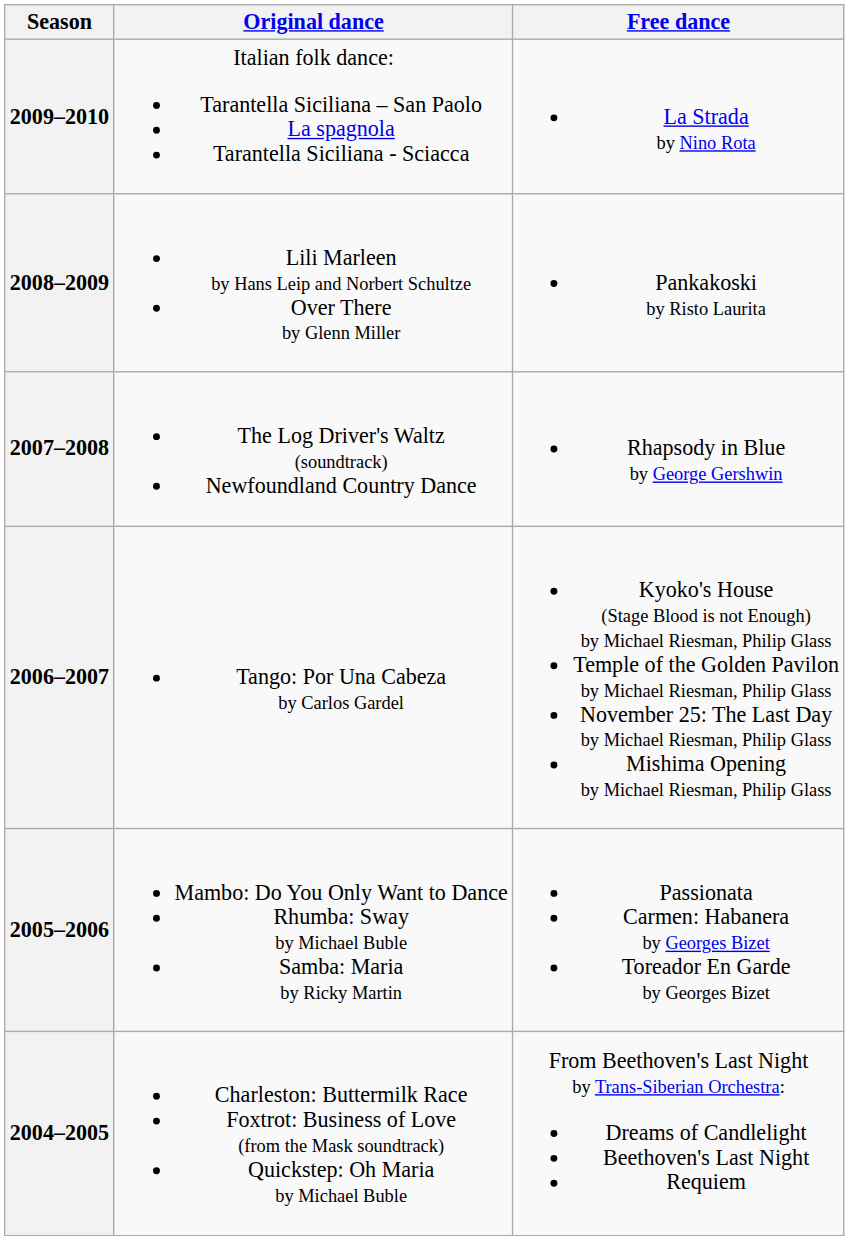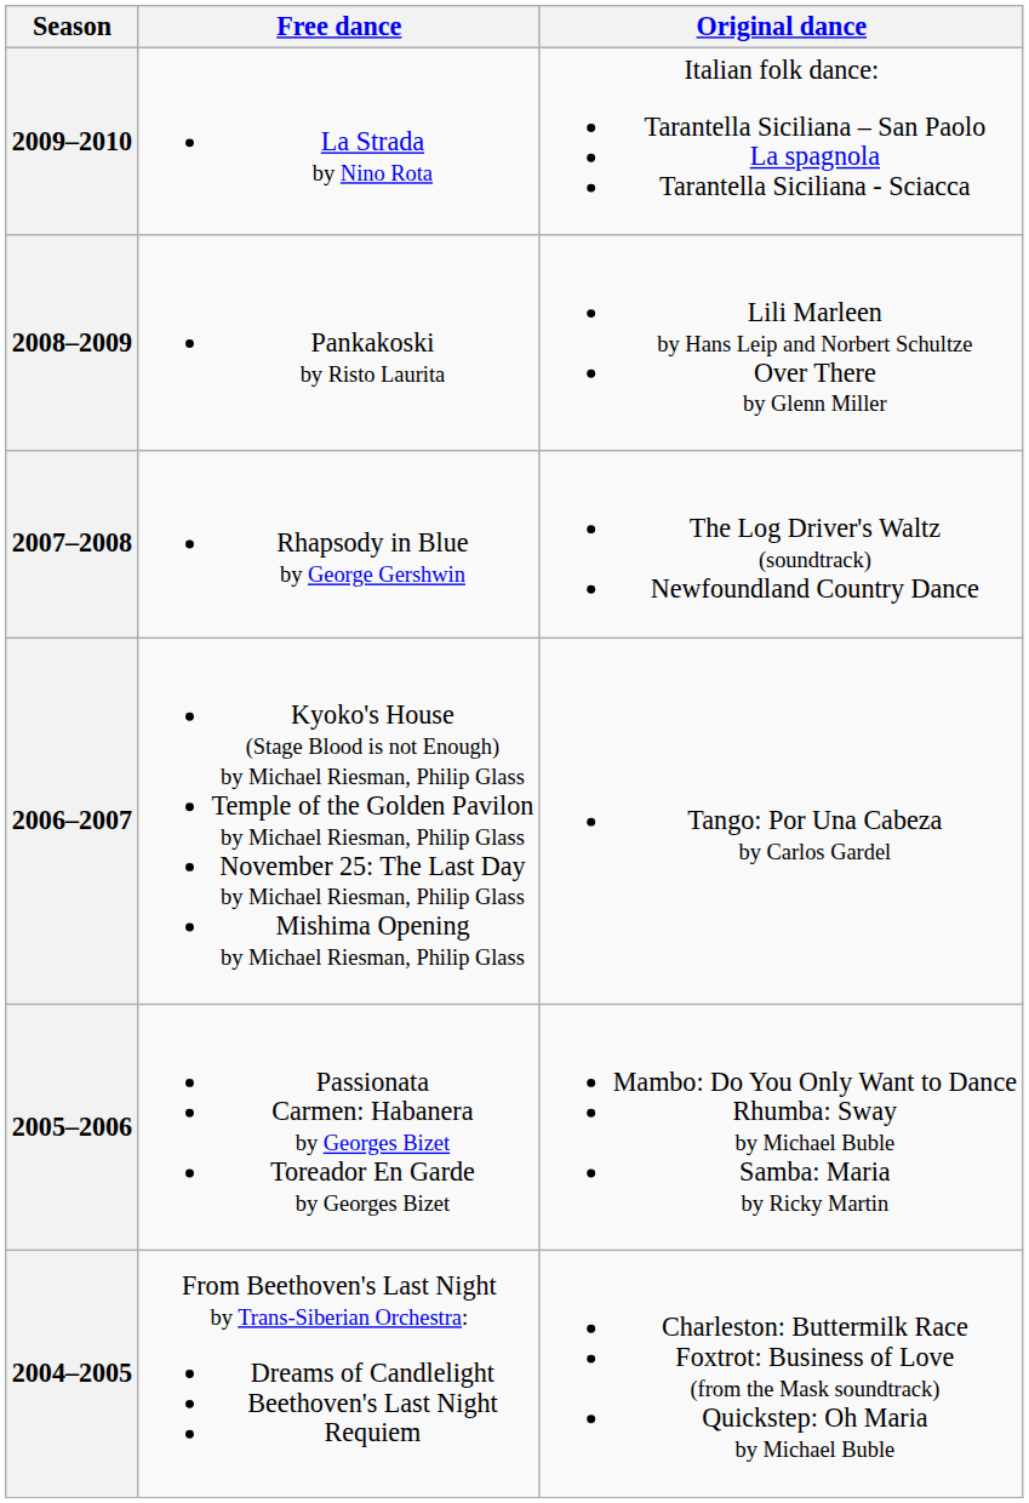 <table class="wikitable" style="text-align:center">
 <tr>
 <th>Season</th>
+<th><a href='#'>Free dance</a></th>
 <th><a href='#'>Original dance</a></th>
-<th><a href='#'>Free dance</a></th>
 </tr>
 <tr>
 <th>2009–2010</th>
+<td><br><ul><li><a href='#'>La Strada</a> <br><small> by <a href='#'>Nino Rota</a> </small></li></ul></td>
 <td>Italian folk dance:<br><ul><li>Tarantella Siciliana – San Paolo</li><li><a href='#'>La spagnola</a></li><li>Tarantella Siciliana - Sciacca</li></ul></td>
-<td><br><ul><li><a href='#'>La Strada</a> <br><small> by <a href='#'>Nino Rota</a> </small></li></ul></td>
 </tr>
 <tr>
 <th>2008–2009</th>
+<td><br><ul><li>Pankakoski <br><small> by Risto Laurita </small></li></ul></td>
 <td><br><ul><li>Lili Marleen <br><small> by Hans Leip and Norbert Schultze </small></li><li>Over There <br><small> by Glenn Miller </small></li></ul></td>
-<td><br><ul><li>Pankakoski <br><small> by Risto Laurita </small></li></ul></td>
 </tr>
 <tr>
 <th>2007–2008</th>
+<td><br><ul><li>Rhapsody in Blue <br><small> by <a href='#'>George Gershwin</a> </small></li></ul></td>
 <td><br><ul><li>The Log Driver's Waltz <br><small> (soundtrack) </small></li><li>Newfoundland Country Dance</li></ul></td>
-<td><br><ul><li>Rhapsody in Blue <br><small> by <a href='#'>George Gershwin</a> </small></li></ul></td>
 </tr>
 <tr>
 <th>2006–2007</th>
+<td><br><ul><li>Kyoko's House <br><small> (Stage Blood is not Enough) <br> by Michael Riesman, Philip Glass </small></li><li>Temple of the Golden Pavilon <br><small> by Michael Riesman, Philip Glass </small></li><li>November 25: The Last Day <br><small> by Michael Riesman, Philip Glass </small></li><li>Mishima Opening <br><small> by Michael Riesman, Philip Glass </small></li></ul></td>
 <td><br><ul><li>Tango: Por Una Cabeza <br><small> by Carlos Gardel </small></li></ul></td>
-<td><br><ul><li>Kyoko's House <br><small> (Stage Blood is not Enough) <br> by Michael Riesman, Philip Glass </small></li><li>Temple of the Golden Pavilon <br><small> by Michael Riesman, Philip Glass </small></li><li>November 25: The Last Day <br><small> by Michael Riesman, Philip Glass </small></li><li>Mishima Opening <br><small> by Michael Riesman, Philip Glass </small></li></ul></td>
 </tr>
 <tr>
 <th>2005–2006</th>
+<td><br><ul><li>Passionata</li><li>Carmen: Habanera <br><small> by <a href='#'>Georges Bizet</a> </small></li><li>Toreador En Garde <br><small> by Georges Bizet </small></li></ul></td>
 <td><br><ul><li>Mambo: Do You Only Want to Dance</li><li>Rhumba: Sway <br><small> by Michael Buble </small></li><li>Samba: Maria <br><small> by Ricky Martin </small></li></ul></td>
-<td><br><ul><li>Passionata</li><li>Carmen: Habanera <br><small> by <a href='#'>Georges Bizet</a> </small></li><li>Toreador En Garde <br><small> by Georges Bizet </small></li></ul></td>
 </tr>
 <tr>
 <th>2004–2005</th>
+<td>From Beethoven's Last Night <br><small> by <a href='#'>Trans-Siberian Orchestra</a>: </small><br><ul><li>Dreams of Candlelight</li><li>Beethoven's Last Night</li><li>Requiem</li></ul></td>
 <td><br><ul><li>Charleston: Buttermilk Race</li><li>Foxtrot: Business of Love <br><small> (from the Mask soundtrack) </small></li><li>Quickstep: Oh Maria <br><small> by Michael Buble </small></li></ul></td>
-<td>From Beethoven's Last Night <br><small> by <a href='#'>Trans-Siberian Orchestra</a>: </small><br><ul><li>Dreams of Candlelight</li><li>Beethoven's Last Night</li><li>Requiem</li></ul></td>
 </tr>
 </table>
